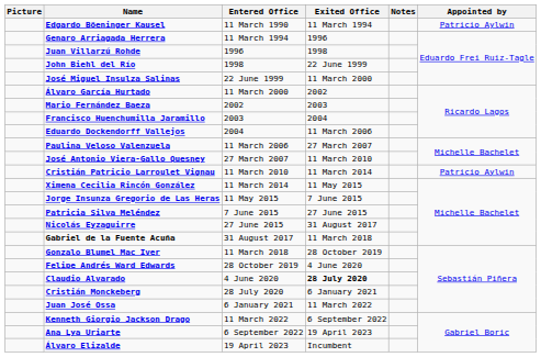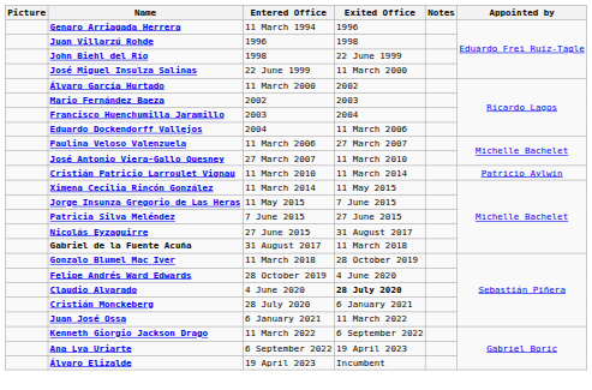 <table class="wikitable" style="margin:1em auto; font-size: 95%;">
 <tr>
 <th>Picture</th>
 <th>Name</th>
 <th>Entered Office</th>
 <th>Exited Office</th>
 <th>Notes</th>
 <th>Appointed by</th>
-</tr>
-<tr>
-<td></td>
-<td><strong><a href='#'>Edgardo Böeninger Kausel</a></strong></td>
-<td>11 March 1990</td>
-<td>11 March 1994</td>
-<td></td>
-<td align=center><a href='#'>Patricio Aylwin</a></td>
 </tr>
 <tr>
 <td></td>
 <td><strong><a href='#'>Genaro Arriagada Herrera</a></strong></td>
 <td>11 March 1994</td>
 <td>1996</td>
 <td></td>
 <td rowspan=4 align=center><a href='#'>Eduardo Frei Ruiz-Tagle</a></td>
 </tr>
 <tr>
 <td></td>
 <td><strong><a href='#'>Juan Villarzú Rohde</a></strong></td>
 <td>1996</td>
 <td>1998</td>
 <td></td>
 </tr>
 <tr>
 <td></td>
 <td><strong><a href='#'>John Biehl del Río</a></strong></td>
 <td>1998</td>
 <td>22 June 1999</td>
 <td></td>
 </tr>
 <tr>
 <td></td>
 <td><strong><a href='#'>José Miguel Insulza Salinas</a></strong></td>
 <td>22 June 1999</td>
 <td>11 March 2000</td>
 <td></td>
 </tr>
 <tr>
 <td></td>
 <td><strong><a href='#'>Álvaro García Hurtado</a></strong></td>
 <td>11 March 2000</td>
 <td>2002</td>
 <td></td>
 <td rowspan=4 align=center><a href='#'>Ricardo Lagos</a></td>
 </tr>
 <tr>
 <td></td>
 <td><strong><a href='#'>Mario Fernández Baeza</a></strong></td>
 <td>2002</td>
 <td>2003</td>
 <td></td>
 </tr>
 <tr>
 <td></td>
 <td><strong><a href='#'>Francisco Huenchumilla Jaramillo</a></strong></td>
 <td>2003</td>
 <td>2004</td>
 <td></td>
 </tr>
 <tr>
 <td></td>
 <td><strong><a href='#'>Eduardo Dockendorff Vallejos</a></strong></td>
 <td>2004</td>
 <td>11 March 2006</td>
 <td></td>
 </tr>
 <tr>
 <td></td>
 <td><strong><a href='#'>Paulina Veloso Valenzuela</a></strong></td>
 <td>11 March 2006</td>
 <td>27 March 2007</td>
 <td></td>
 <td rowspan=2 align=center><a href='#'>Michelle Bachelet</a></td>
 </tr>
 <tr>
 <td></td>
 <td><strong><a href='#'>José Antonio Viera-Gallo Quesney</a></strong></td>
 <td>27 March 2007</td>
 <td>11 March 2010</td>
 <td></td>
 </tr>
 <tr>
 <td></td>
 <td><strong><a href='#'>Cristián Patricio Larroulet Vignau</a></strong></td>
 <td>11 March 2010</td>
 <td>11 March 2014</td>
 <td></td>
 <td align=center><a href='#'>Patricio Aylwin</a></td>
 </tr>
 <tr>
 <td></td>
 <td><strong><a href='#'>Ximena Cecilia Rincón González</a></strong></td>
 <td>11 March 2014</td>
 <td>11 May 2015</td>
 <td></td>
 <td rowspan=5 align=center><a href='#'>Michelle Bachelet</a></td>
 </tr>
 <tr>
 <td></td>
 <td><strong><a href='#'>Jorge Insunza Gregorio de Las Heras</a></strong></td>
 <td>11 May 2015</td>
 <td>7 June 2015</td>
 <td></td>
 </tr>
 <tr>
 <td></td>
 <td><strong><a href='#'>Patricia Silva Meléndez</a></strong></td>
 <td>7 June 2015</td>
 <td>27 June 2015</td>
 <td></td>
 </tr>
 <tr>
 <td></td>
 <td><strong><a href='#'>Nicolás Eyzaguirre</a></strong></td>
 <td>27 June 2015</td>
 <td>31 August 2017</td>
 <td></td>
 </tr>
 <tr>
 <td></td>
 <td><strong>Gabriel de la Fuente Acuña</strong></td>
 <td>31 August 2017</td>
 <td>11 March 2018</td>
 <td></td>
 </tr>
 <tr>
 <td></td>
 <td><strong><a href='#'>Gonzalo Blumel Mac Iver</a></strong></td>
 <td>11 March 2018</td>
 <td>28 October 2019</td>
 <td></td>
 <td rowspan=5 align=center><a href='#'>Sebastián Piñera</a></td>
 </tr>
 <tr>
 <td></td>
 <td><strong><a href='#'>Felipe Andrés Ward Edwards</a></strong></td>
 <td>28 October 2019</td>
 <td>4 June 2020</td>
 <td></td>
 </tr>
 <tr>
 <td></td>
 <td><strong><a href='#'>Claudio Alvarado</a></strong></td>
 <td>4 June 2020</td>
 <td><strong>28 July 2020</strong></td>
 <td></td>
 </tr>
 <tr>
 <td></td>
 <td><strong><a href='#'>Cristián Monckeberg</a></strong></td>
 <td>28 July 2020</td>
 <td>6 January 2021</td>
 <td></td>
 </tr>
 <tr>
 <td></td>
 <td><strong><a href='#'>Juan José Ossa</a></strong></td>
 <td>6 January 2021</td>
 <td>11 March 2022</td>
 <td></td>
 </tr>
 <tr>
 <td></td>
 <td><strong><a href='#'>Kenneth Giorgio Jackson Drago</a></strong></td>
 <td>11 March 2022</td>
 <td>6 September 2022</td>
 <td></td>
 <td rowspan=6 align=center><a href='#'>Gabriel Boric</a></td>
 </tr>
 <tr>
 <td></td>
 <td><strong><a href='#'>Ana Lya Uriarte</a></strong></td>
 <td>6 September 2022</td>
 <td>19 April 2023</td>
 <td></td>
 </tr>
 <tr>
 <td></td>
 <td><strong><a href='#'>Álvaro Elizalde</a></strong></td>
 <td>19 April 2023</td>
 <td>Incumbent</td>
 <td></td>
 </tr>
 </table>
